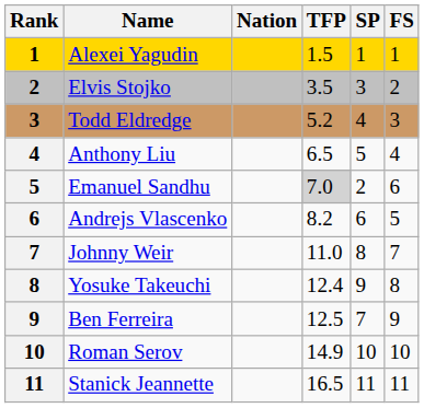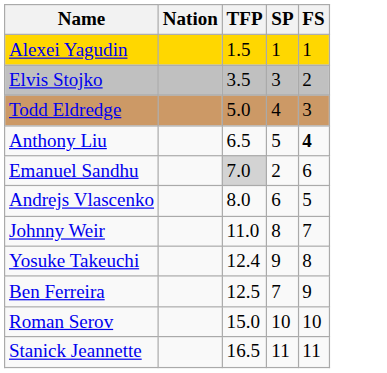 <table class="wikitable">
 <tr>
-<th>Rank</th>
 <th>Name</th>
 <th>Nation</th>
 <th>TFP</th>
 <th>SP</th>
 <th>FS</th>
 </tr>
 <tr bgcolor="gold">
-<td align="center"><strong>1</strong></td>
 <td><a href='#'>Alexei Yagudin</a></td>
 <td></td>
 <td>1.5</td>
 <td>1</td>
 <td>1</td>
 </tr>
 <tr bgcolor="silver">
-<td align="center"><strong>2</strong></td>
 <td><a href='#'>Elvis Stojko</a></td>
 <td></td>
 <td>3.5</td>
 <td>3</td>
 <td>2</td>
 </tr>
 <tr bgcolor="cc9966">
-<td align="center"><strong>3</strong></td>
 <td><a href='#'>Todd Eldredge</a></td>
 <td></td>
-<td>5.2</td>
+<td>5.0</td>
 <td>4</td>
 <td>3</td>
 </tr>
 <tr>
-<th>4</th>
 <td><a href='#'>Anthony Liu</a></td>
 <td></td>
 <td>6.5</td>
 <td>5</td>
-<td>4</td>
+<td><strong>4</strong></td>
 </tr>
 <tr>
-<th>5</th>
 <td><a href='#'>Emanuel Sandhu</a></td>
 <td></td>
 <td style="background: lightgrey;">7.0</td>
 <td>2</td>
 <td>6</td>
 </tr>
 <tr>
-<th>6</th>
 <td><a href='#'>Andrejs Vlascenko</a></td>
 <td></td>
-<td>8.2</td>
+<td>8.0</td>
 <td>6</td>
 <td>5</td>
 </tr>
 <tr>
-<th>7</th>
 <td><a href='#'>Johnny Weir</a></td>
 <td></td>
 <td>11.0</td>
 <td>8</td>
 <td>7</td>
 </tr>
 <tr>
-<th>8</th>
 <td><a href='#'>Yosuke Takeuchi</a></td>
 <td></td>
 <td>12.4</td>
 <td>9</td>
 <td>8</td>
 </tr>
 <tr>
-<th>9</th>
 <td><a href='#'>Ben Ferreira</a></td>
 <td></td>
 <td>12.5</td>
 <td>7</td>
 <td>9</td>
 </tr>
 <tr>
-<th>10</th>
 <td><a href='#'>Roman Serov</a></td>
 <td></td>
-<td>14.9</td>
+<td>15.0</td>
 <td>10</td>
 <td>10</td>
 </tr>
 <tr>
-<th>11</th>
 <td><a href='#'>Stanick Jeannette</a></td>
 <td></td>
 <td>16.5</td>
 <td>11</td>
 <td>11</td>
 </tr>
 </table>
